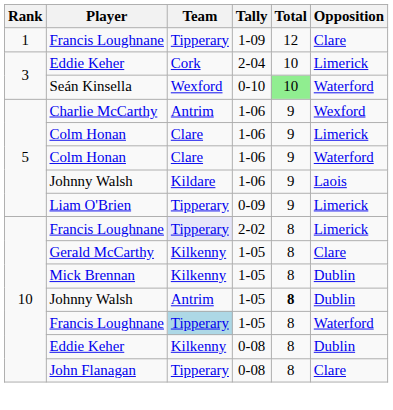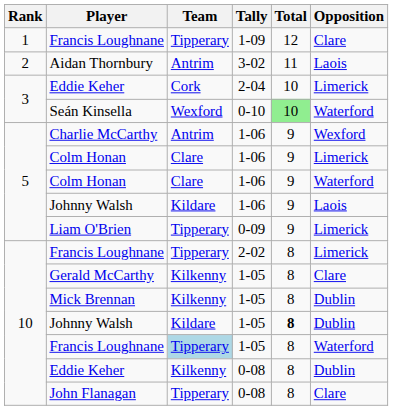 <table class="wikitable">
 <tr>
 <th>Rank</th>
 <th>Player</th>
 <th>Team</th>
 <th>Tally</th>
 <th>Total</th>
 <th>Opposition</th>
 </tr>
 <tr>
 <td rowspan=1 align=center>1</td>
 <td><a href='#'>Francis Loughnane</a></td>
 <td><a href='#'>Tipperary</a></td>
 <td align=center>1-09</td>
 <td align=center>12</td>
 <td><a href='#'>Clare</a></td>
+</tr>
+<tr>
+<td rowspan=1 align=center>2</td>
+<td>Aidan Thornbury</td>
+<td><a href='#'>Antrim</a></td>
+<td align=center>3-02</td>
+<td align=center>11</td>
+<td><a href='#'>Laois</a></td>
 </tr>
 <tr>
 <td rowspan=2 align=center>3</td>
 <td><a href='#'>Eddie Keher</a></td>
 <td><a href='#'>Cork</a></td>
 <td align=center>2-04</td>
 <td align=center>10</td>
 <td><a href='#'>Limerick</a></td>
 </tr>
 <tr>
 <td>Seán Kinsella</td>
 <td><a href='#'>Wexford</a></td>
 <td align=center>0-10</td>
 <td align=center style="background: lightgreen;">10</td>
 <td><a href='#'>Waterford</a></td>
 </tr>
 <tr>
 <td rowspan=5 align=center>5</td>
 <td><a href='#'>Charlie McCarthy</a></td>
 <td><a href='#'>Antrim</a></td>
 <td align=center>1-06</td>
 <td align=center>9</td>
 <td><a href='#'>Wexford</a></td>
 </tr>
 <tr>
 <td><a href='#'>Colm Honan</a></td>
 <td><a href='#'>Clare</a></td>
 <td align=center>1-06</td>
 <td align=center>9</td>
 <td><a href='#'>Limerick</a></td>
 </tr>
 <tr>
 <td><a href='#'>Colm Honan</a></td>
 <td><a href='#'>Clare</a></td>
 <td align=center>1-06</td>
 <td align=center>9</td>
 <td><a href='#'>Waterford</a></td>
 </tr>
 <tr>
 <td>Johnny Walsh</td>
 <td><a href='#'>Kildare</a></td>
 <td align=center>1-06</td>
 <td align=center>9</td>
 <td><a href='#'>Laois</a></td>
 </tr>
 <tr>
 <td><a href='#'>Liam O'Brien</a></td>
 <td><a href='#'>Tipperary</a></td>
 <td align=center>0-09</td>
 <td align=center>9</td>
 <td><a href='#'>Limerick</a></td>
 </tr>
 <tr>
 <td rowspan=7 align=center>10</td>
 <td><a href='#'>Francis Loughnane</a></td>
-<td style="background: lavender;"><a href='#'>Tipperary</a></td>
+<td><a href='#'>Tipperary</a></td>
 <td align=center>2-02</td>
 <td align=center>8</td>
 <td><a href='#'>Limerick</a></td>
 </tr>
 <tr>
 <td><a href='#'>Gerald McCarthy</a></td>
 <td><a href='#'>Kilkenny</a></td>
 <td align=center>1-05</td>
 <td align=center>8</td>
 <td><a href='#'>Clare</a></td>
 </tr>
 <tr>
 <td><a href='#'>Mick Brennan</a></td>
 <td><a href='#'>Kilkenny</a></td>
 <td align=center>1-05</td>
 <td align=center>8</td>
 <td><a href='#'>Dublin</a></td>
 </tr>
 <tr>
 <td>Johnny Walsh</td>
-<td><a href='#'>Antrim</a></td>
+<td><a href='#'>Kildare</a></td>
 <td align=center>1-05</td>
 <td align=center><strong>8</strong></td>
 <td><a href='#'>Dublin</a></td>
 </tr>
 <tr>
 <td><a href='#'>Francis Loughnane</a></td>
 <td style="background: lightblue;"><a href='#'>Tipperary</a></td>
 <td align=center>1-05</td>
 <td align=center>8</td>
 <td><a href='#'>Waterford</a></td>
 </tr>
 <tr>
 <td><a href='#'>Eddie Keher</a></td>
 <td><a href='#'>Kilkenny</a></td>
 <td align=center>0-08</td>
 <td align=center>8</td>
 <td><a href='#'>Dublin</a></td>
 </tr>
 <tr>
 <td><a href='#'>John Flanagan</a></td>
 <td><a href='#'>Tipperary</a></td>
 <td align=center>0-08</td>
 <td align=center>8</td>
 <td><a href='#'>Clare</a></td>
 </tr>
 </table>
